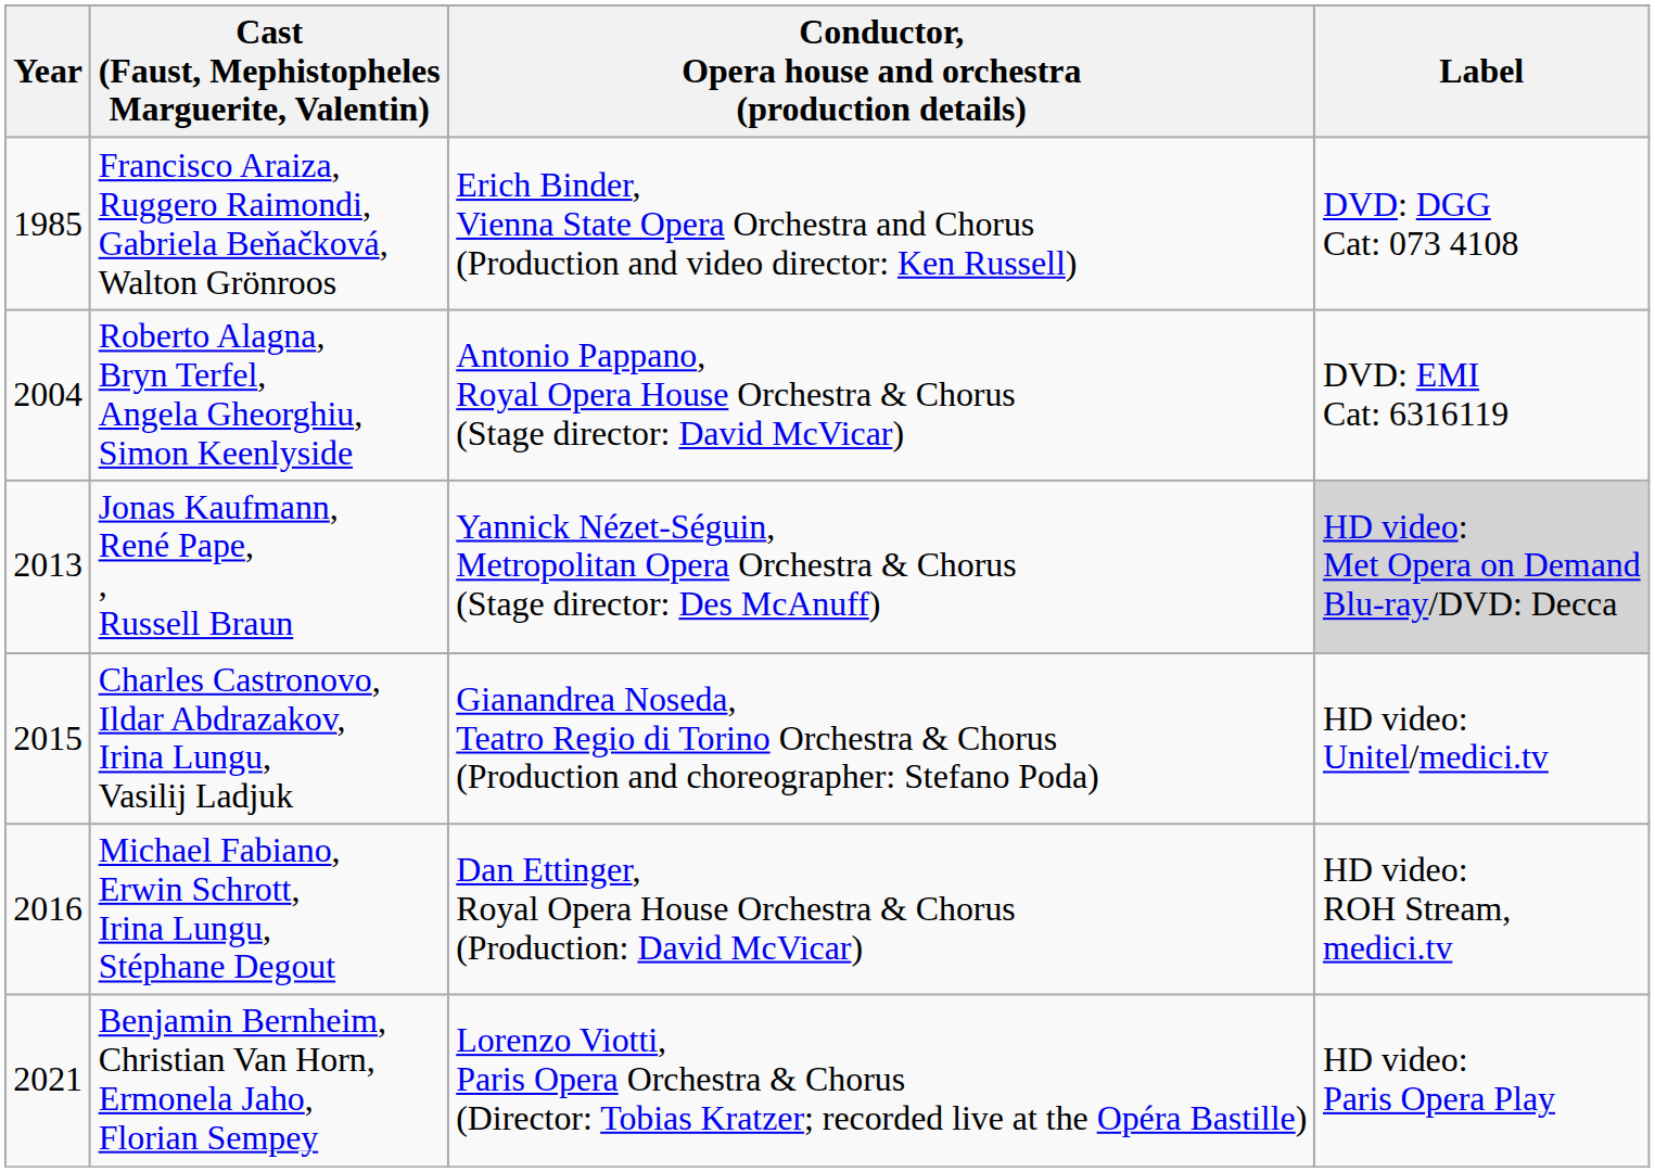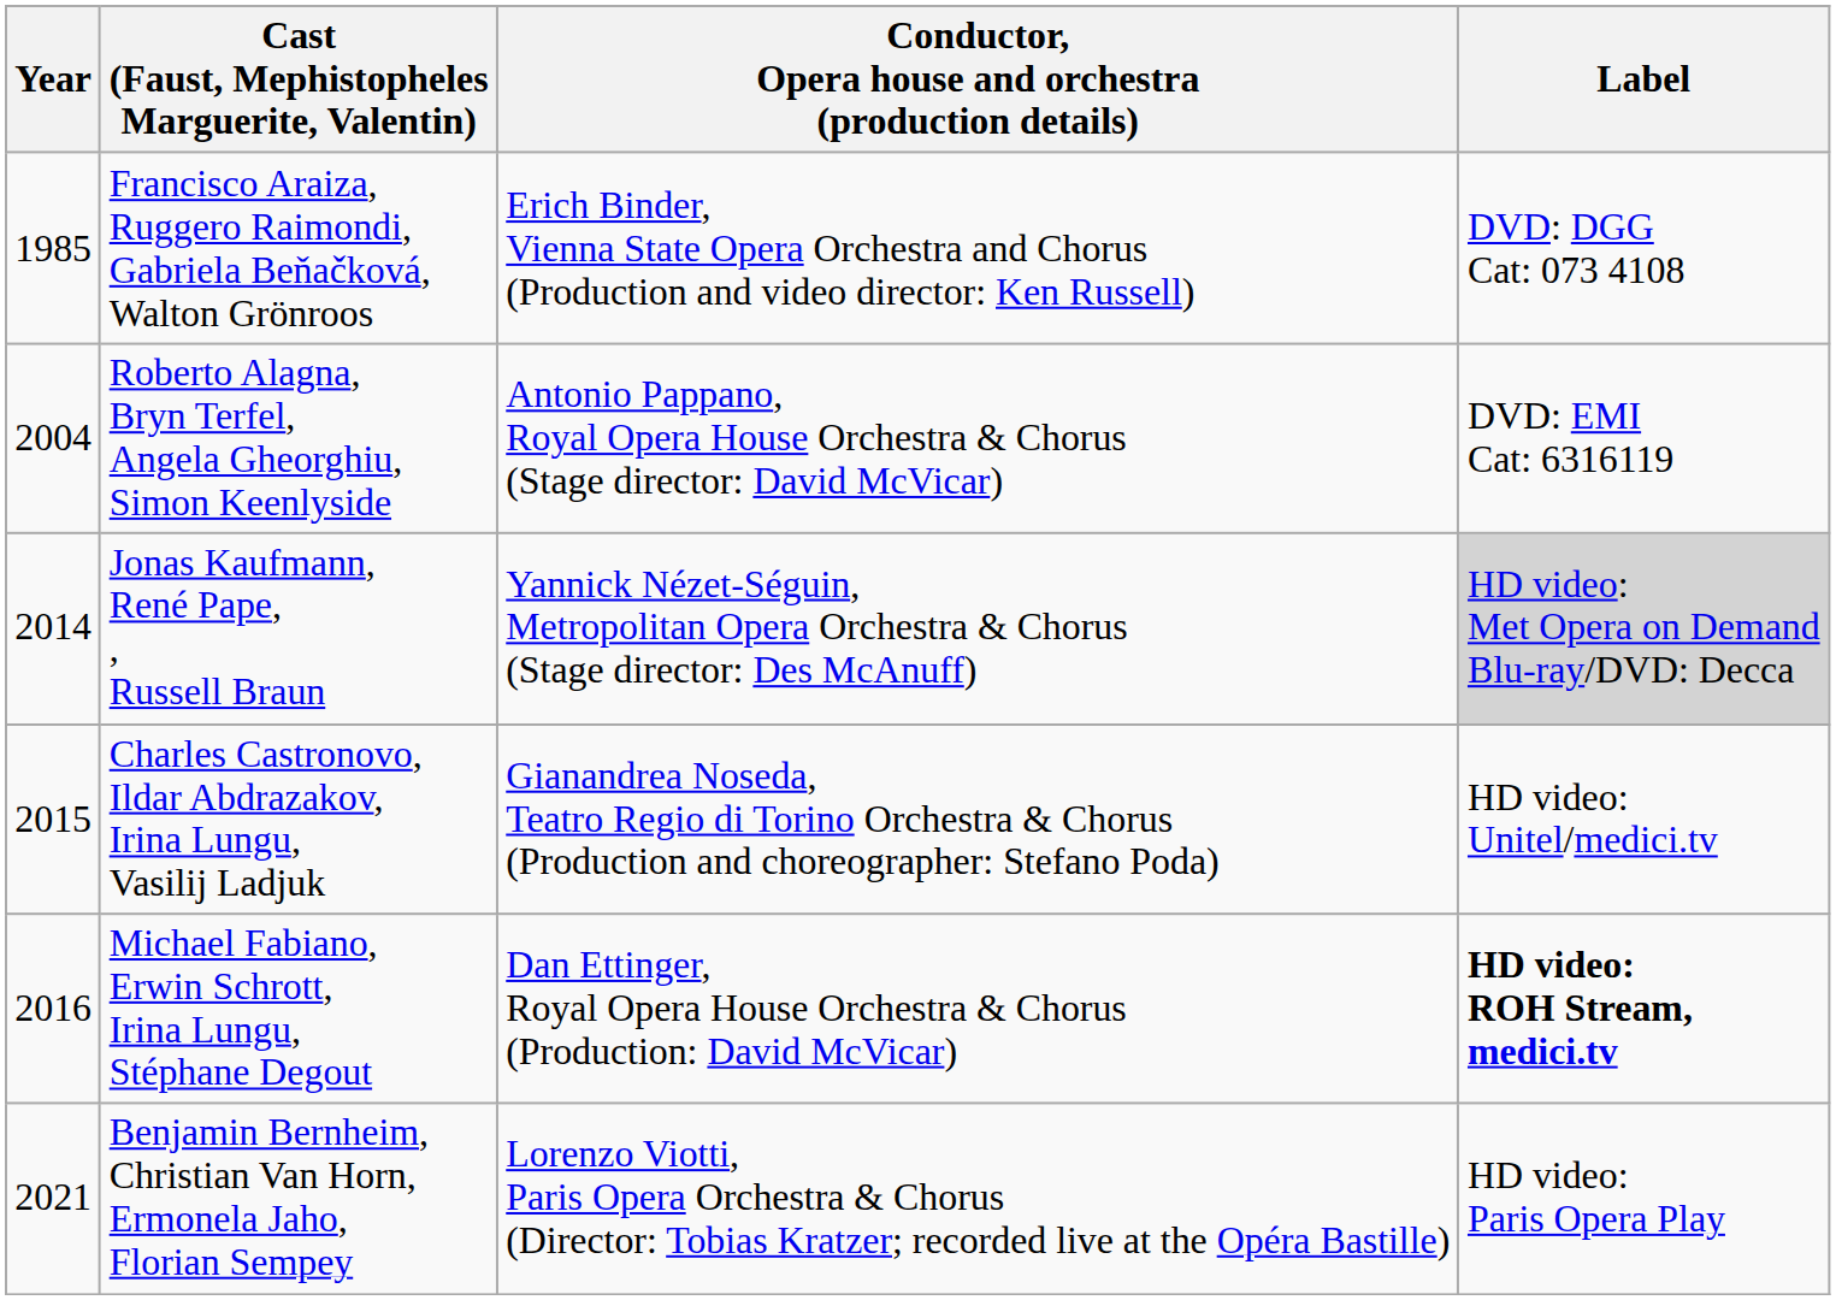 <table class="wikitable"">
 <tr>
 <th>Year</th>
 <th>Cast<br>(Faust, Mephistopheles<br>Marguerite, Valentin)</th>
 <th>Conductor,<br>Opera house and orchestra<br>(production details)</th>
 <th>Label</th>
 </tr>
 <tr>
 <td>1985</td>
 <td><a href='#'>Francisco Araiza</a>,<br><a href='#'>Ruggero Raimondi</a>,<br><a href='#'>Gabriela Beňačková</a>,<br>Walton Grönroos</td>
 <td><a href='#'>Erich Binder</a>,<br><a href='#'>Vienna State Opera</a> Orchestra and Chorus<br>(Production and video director: <a href='#'>Ken Russell</a>)</td>
 <td><a href='#'>DVD</a>: <a href='#'>DGG</a><br>Cat: 073 4108</td>
 </tr>
 <tr>
 <td>2004</td>
 <td><a href='#'>Roberto Alagna</a>,<br><a href='#'>Bryn Terfel</a>,<br><a href='#'>Angela Gheorghiu</a>,<br><a href='#'>Simon Keenlyside</a></td>
 <td><a href='#'>Antonio Pappano</a>,<br><a href='#'>Royal Opera House</a> Orchestra & Chorus<br>(Stage director: <a href='#'>David McVicar</a>)</td>
 <td>DVD: <a href='#'>EMI</a><br>Cat: 6316119</td>
 </tr>
 <tr>
-<td>2013</td>
+<td>2014</td>
 <td><a href='#'>Jonas Kaufmann</a>,<br><a href='#'>René Pape</a>,<br>,<br><a href='#'>Russell Braun</a></td>
 <td><a href='#'>Yannick Nézet-Séguin</a>,<br><a href='#'>Metropolitan Opera</a> Orchestra & Chorus<br>(Stage director: <a href='#'>Des McAnuff</a>)</td>
 <td style="background: lightgrey;"><a href='#'>HD video</a>:<br><a href='#'>Met Opera on Demand</a><br><a href='#'>Blu-ray</a>/DVD: Decca</td>
 </tr>
 <tr>
 <td>2015</td>
 <td><a href='#'>Charles Castronovo</a>,<br><a href='#'>Ildar Abdrazakov</a>,<br><a href='#'>Irina Lungu</a>,<br>Vasilij Ladjuk</td>
 <td><a href='#'>Gianandrea Noseda</a>,<br><a href='#'>Teatro Regio di Torino</a> Orchestra & Chorus<br>(Production and choreographer: Stefano Poda)</td>
 <td>HD video:<br><a href='#'>Unitel</a>/<a href='#'>medici.tv</a></td>
 </tr>
 <tr>
 <td>2016</td>
 <td><a href='#'>Michael Fabiano</a>,<br><a href='#'>Erwin Schrott</a>,<br><a href='#'>Irina Lungu</a>,<br><a href='#'>Stéphane Degout</a></td>
 <td><a href='#'>Dan Ettinger</a>,<br>Royal Opera House Orchestra & Chorus<br>(Production: <a href='#'>David McVicar</a>)</td>
-<td>HD video:<br>ROH Stream,<br><a href='#'>medici.tv</a></td>
+<td><strong>HD video:<br>ROH Stream,<br><a href='#'>medici.tv</a></strong></td>
 </tr>
 <tr>
 <td>2021</td>
 <td><a href='#'>Benjamin Bernheim</a>,<br>Christian Van Horn,<br><a href='#'>Ermonela Jaho</a>,<br><a href='#'>Florian Sempey</a></td>
 <td><a href='#'>Lorenzo Viotti</a>,<br><a href='#'>Paris Opera</a> Orchestra & Chorus<br>(Director: <a href='#'>Tobias Kratzer</a>; recorded live at the <a href='#'>Opéra Bastille</a>)</td>
 <td>HD video:<br><a href='#'>Paris Opera Play</a></td>
 </tr>
 <tr>
 </tr>
 </table>
